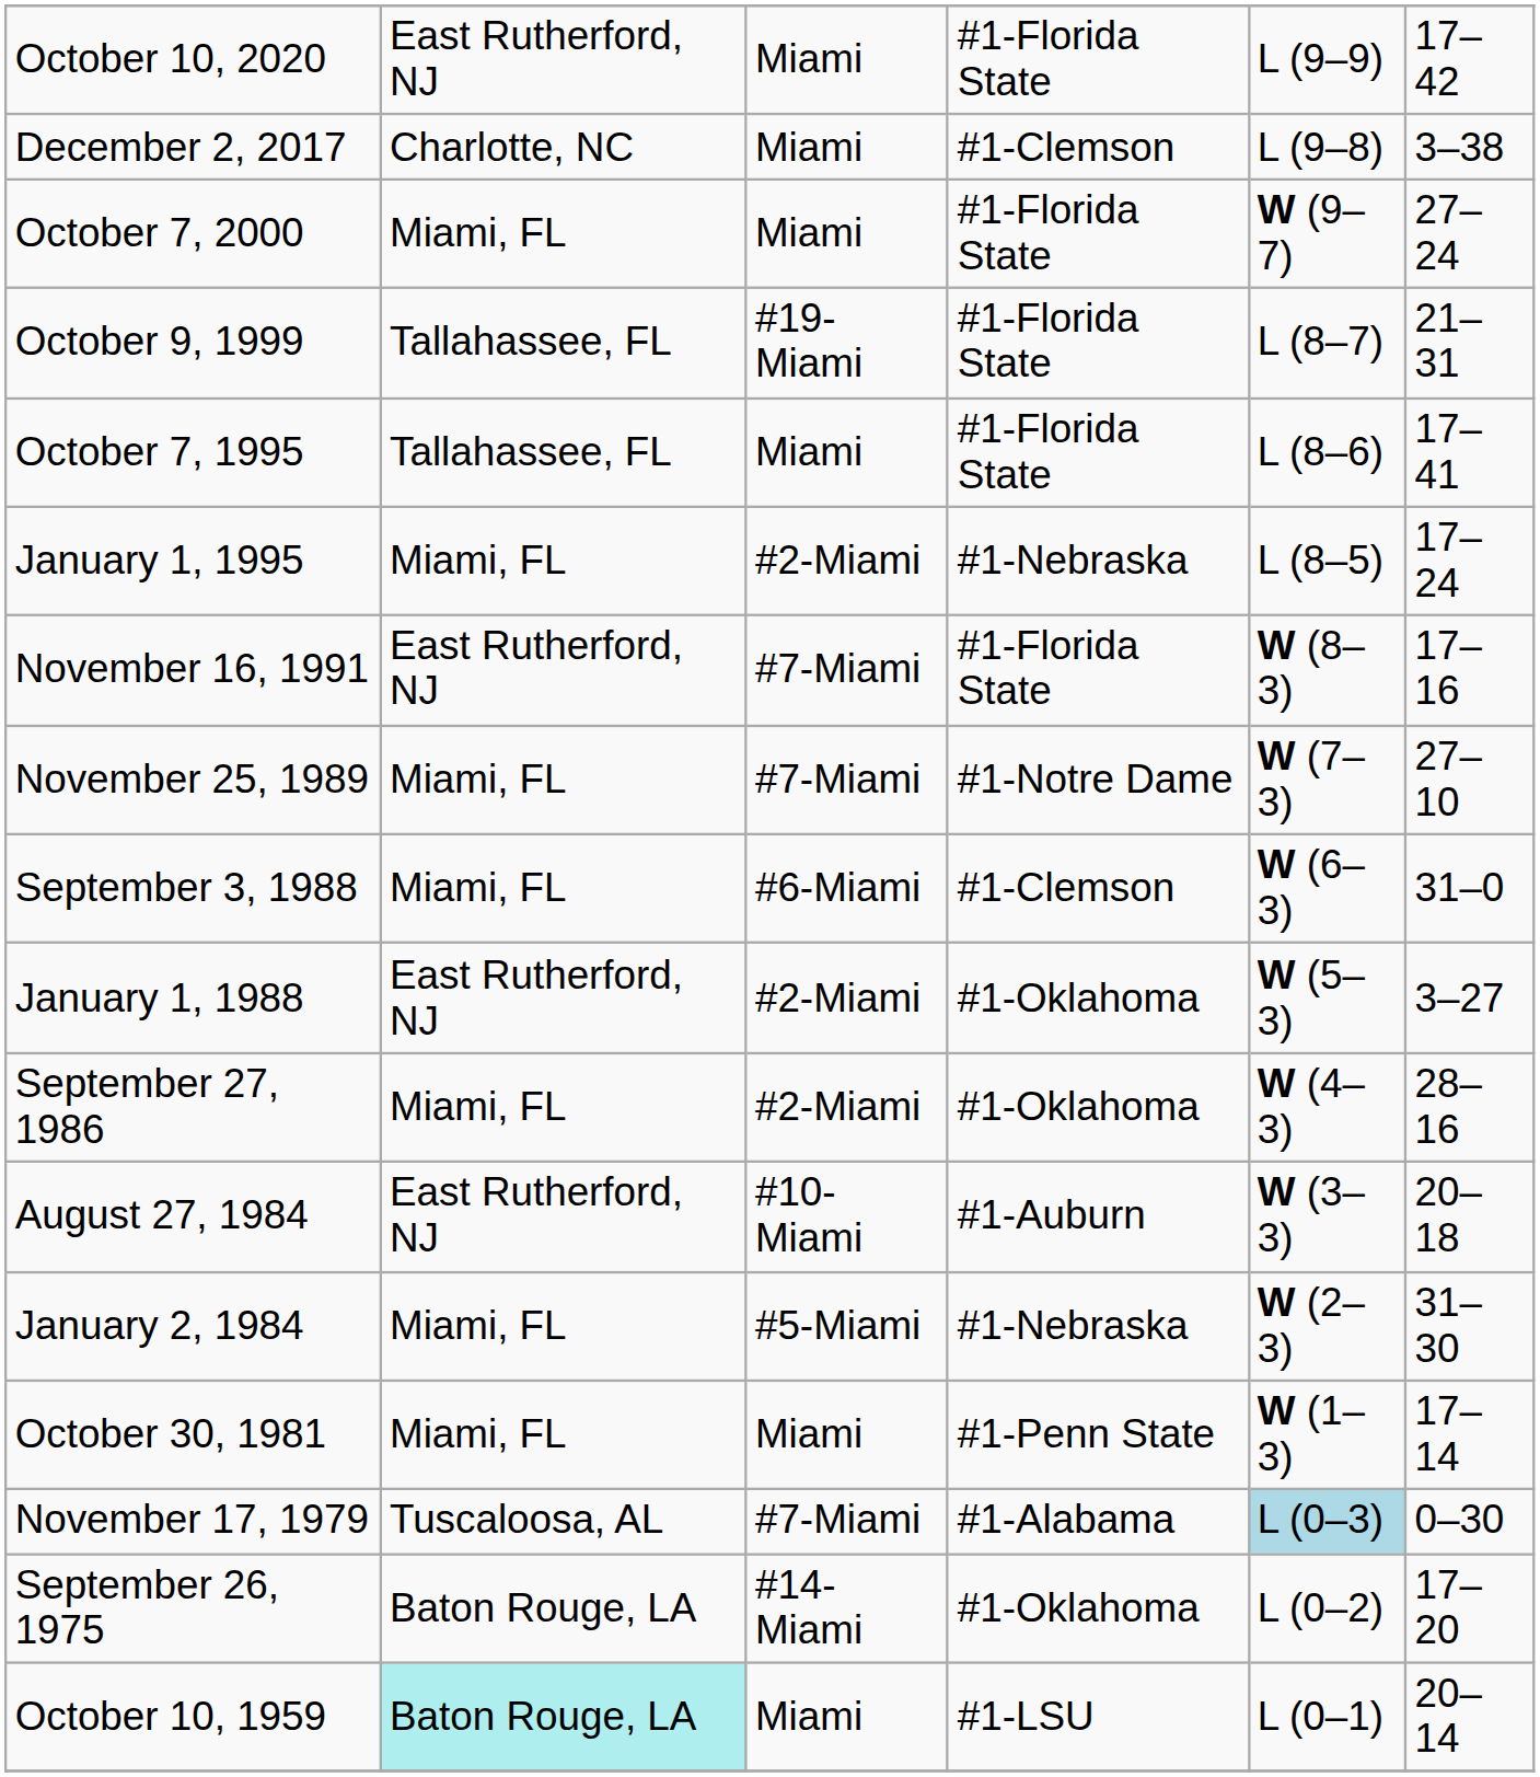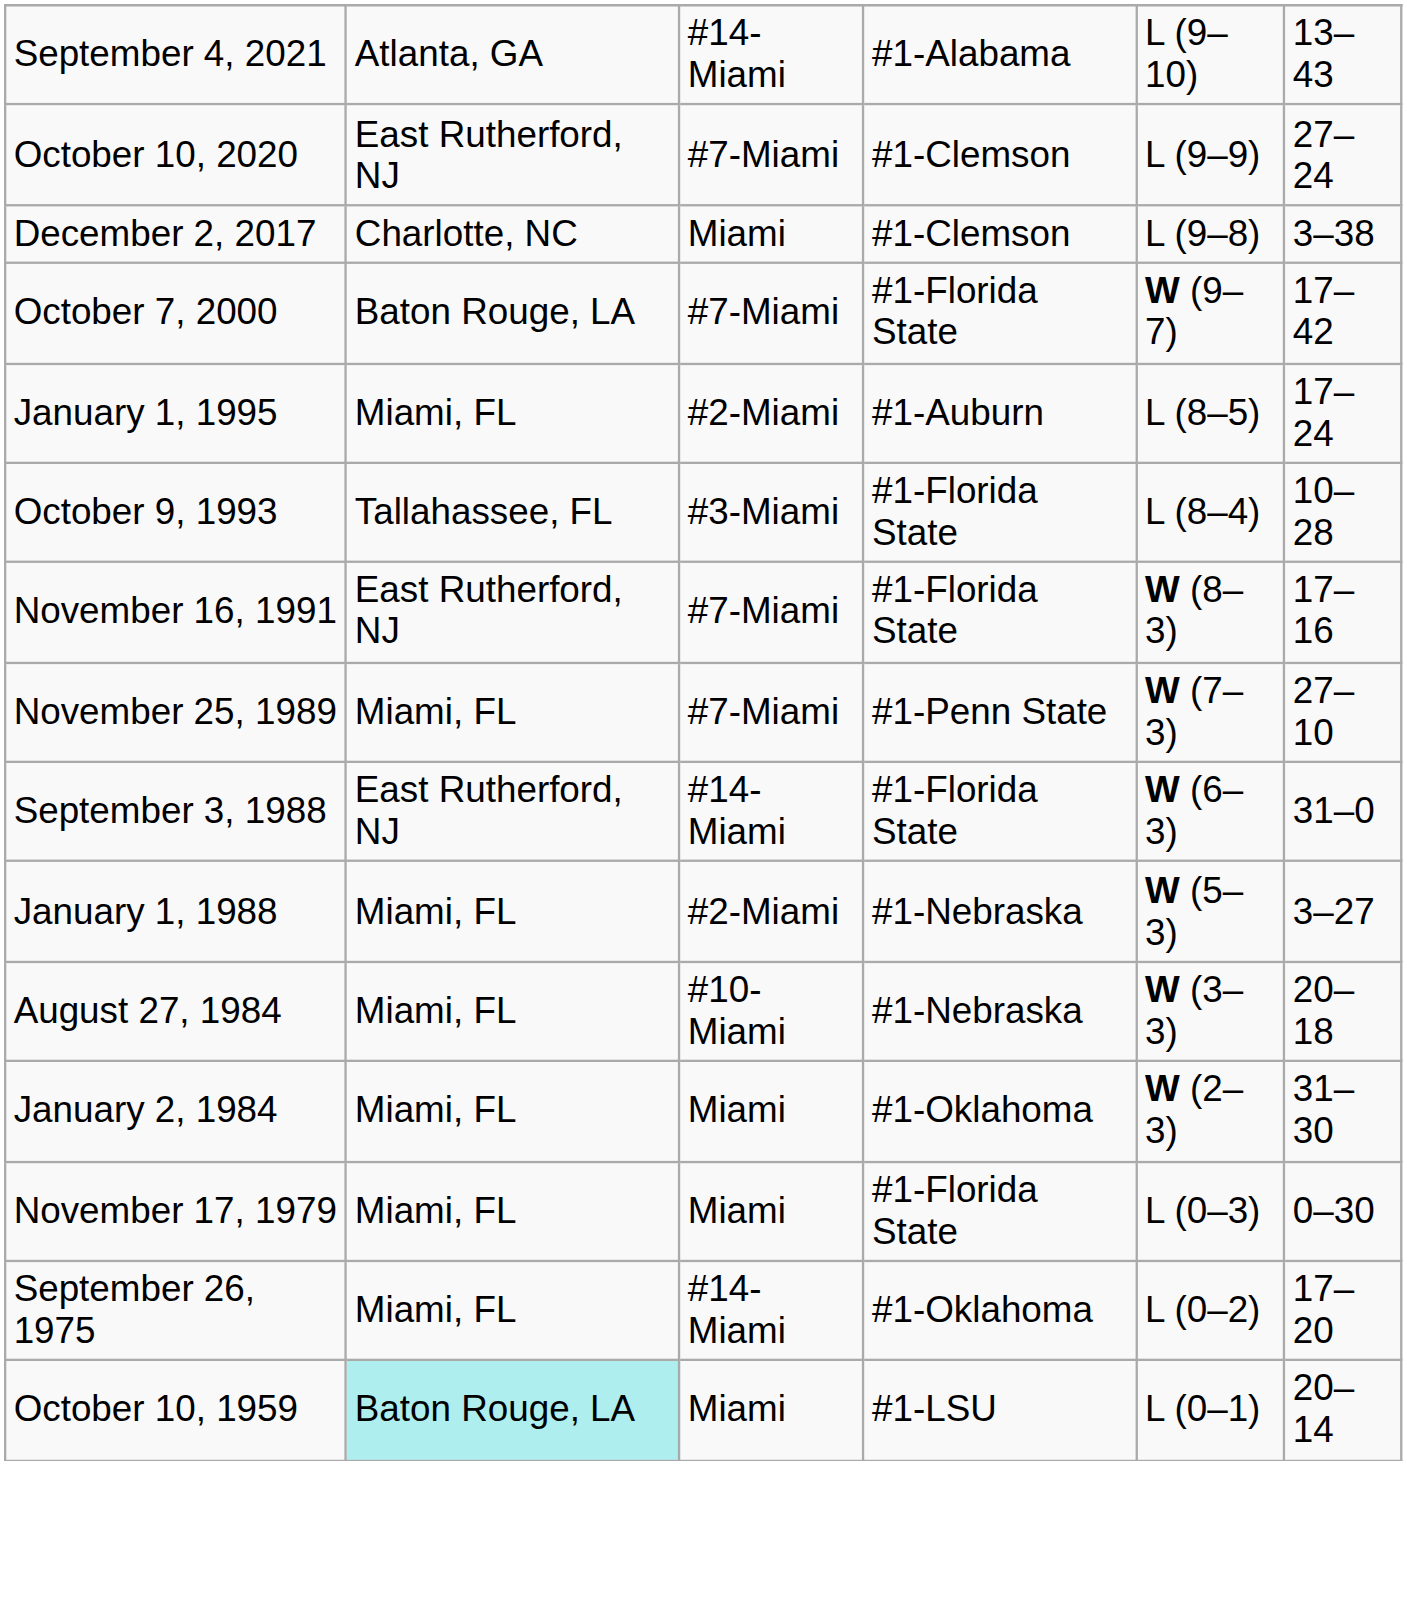 <table class="wikitable">
 <tr>
 </tr>
 <tr>
+<td>September 4, 2021</td>
+<td>Atlanta, GA</td>
+<td>#14-Miami</td>
+<td>#1-Alabama</td>
+<td>L (9–10)</td>
+<td>13–43</td>
+</tr>
+<tr>
 <td>October 10, 2020</td>
 <td>East Rutherford, NJ</td>
-<td>Miami</td>
-<td>#1-Florida State</td>
+<td>#7-Miami</td>
+<td>#1-Clemson</td>
 <td>L (9–9)</td>
-<td>17–42</td>
+<td>27–24</td>
 </tr>
 <tr>
 <td>December 2, 2017</td>
 <td>Charlotte, NC</td>
 <td>Miami</td>
 <td>#1-Clemson</td>
 <td>L (9–8)</td>
 <td>3–38</td>
 </tr>
 <tr>
 <td>October 7, 2000</td>
-<td>Miami, FL</td>
-<td>Miami</td>
+<td>Baton Rouge, LA</td>
+<td>#7-Miami</td>
 <td>#1-Florida State</td>
 <td><strong>W</strong> (9–7)</td>
-<td>27–24</td>
-</tr>
-<tr>
-<td>October 9, 1999</td>
-<td>Tallahassee, FL</td>
-<td>#19-Miami</td>
-<td>#1-Florida State</td>
-<td>L (8–7)</td>
-<td>21–31</td>
-</tr>
-<tr>
-<td>October 7, 1995</td>
-<td>Tallahassee, FL</td>
-<td>Miami</td>
-<td>#1-Florida State</td>
-<td>L (8–6)</td>
-<td>17–41</td>
+<td>17–42</td>
 </tr>
 <tr>
 <td>January 1, 1995</td>
 <td>Miami, FL</td>
 <td>#2-Miami</td>
-<td>#1-Nebraska</td>
+<td>#1-Auburn</td>
 <td>L (8–5)</td>
 <td>17–24</td>
+</tr>
+<tr>
+<td>October 9, 1993</td>
+<td>Tallahassee, FL</td>
+<td>#3-Miami</td>
+<td>#1-Florida State</td>
+<td>L (8–4)</td>
+<td>10–28</td>
 </tr>
 <tr>
 <td>November 16, 1991</td>
 <td>East Rutherford, NJ</td>
 <td>#7-Miami</td>
 <td>#1-Florida State</td>
 <td><strong>W</strong> (8–3)</td>
 <td>17–16</td>
 </tr>
 <tr>
 <td>November 25, 1989</td>
 <td>Miami, FL</td>
 <td>#7-Miami</td>
-<td>#1-Notre Dame</td>
+<td>#1-Penn State</td>
 <td><strong>W</strong> (7–3)</td>
 <td>27–10</td>
 </tr>
 <tr>
 <td>September 3, 1988</td>
-<td>Miami, FL</td>
-<td>#6-Miami</td>
-<td>#1-Clemson</td>
+<td>East Rutherford, NJ</td>
+<td>#14-Miami</td>
+<td>#1-Florida State</td>
 <td><strong>W</strong> (6–3)</td>
 <td>31–0</td>
 </tr>
 <tr>
 <td>January 1, 1988</td>
-<td>East Rutherford, NJ</td>
+<td>Miami, FL</td>
 <td>#2-Miami</td>
-<td>#1-Oklahoma</td>
+<td>#1-Nebraska</td>
 <td><strong>W</strong> (5–3)</td>
 <td>3–27</td>
 </tr>
 <tr>
-<td>September 27, 1986</td>
+<td>August 27, 1984</td>
 <td>Miami, FL</td>
-<td>#2-Miami</td>
-<td>#1-Oklahoma</td>
-<td><strong>W</strong> (4–3)</td>
-<td>28–16</td>
-</tr>
-<tr>
-<td>August 27, 1984</td>
-<td>East Rutherford, NJ</td>
 <td>#10-Miami</td>
-<td>#1-Auburn</td>
+<td>#1-Nebraska</td>
 <td><strong>W</strong> (3–3)</td>
 <td>20–18</td>
 </tr>
 <tr>
 <td>January 2, 1984</td>
 <td>Miami, FL</td>
-<td>#5-Miami</td>
-<td>#1-Nebraska</td>
+<td>Miami</td>
+<td>#1-Oklahoma</td>
 <td><strong>W</strong> (2–3)</td>
 <td>31–30</td>
 </tr>
 <tr>
-<td>October 30, 1981</td>
+<td>November 17, 1979</td>
 <td>Miami, FL</td>
 <td>Miami</td>
-<td>#1-Penn State</td>
-<td><strong>W</strong> (1–3)</td>
-<td>17–14</td>
-</tr>
-<tr>
-<td>November 17, 1979</td>
-<td>Tuscaloosa, AL</td>
-<td>#7-Miami</td>
-<td>#1-Alabama</td>
-<td style="background: lightblue;">L (0–3)</td>
+<td>#1-Florida State</td>
+<td>L (0–3)</td>
 <td>0–30</td>
 </tr>
 <tr>
 <td>September 26, 1975</td>
-<td>Baton Rouge, LA</td>
+<td>Miami, FL</td>
 <td>#14-Miami</td>
 <td>#1-Oklahoma</td>
 <td>L (0–2)</td>
 <td>17–20</td>
 </tr>
 <tr>
 <td>October 10, 1959</td>
 <td style="background: paleturquoise;">Baton Rouge, LA</td>
 <td>Miami</td>
 <td>#1-LSU</td>
 <td>L (0–1)</td>
 <td>20–14</td>
 </tr>
 <tr>
 </tr>
 </table>
